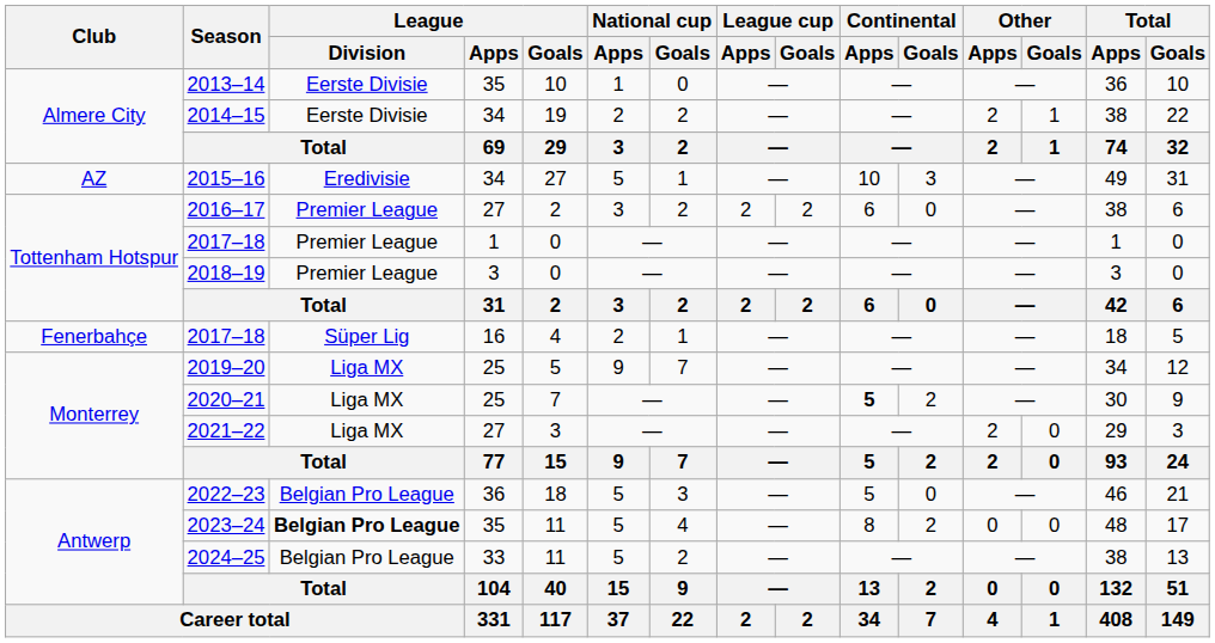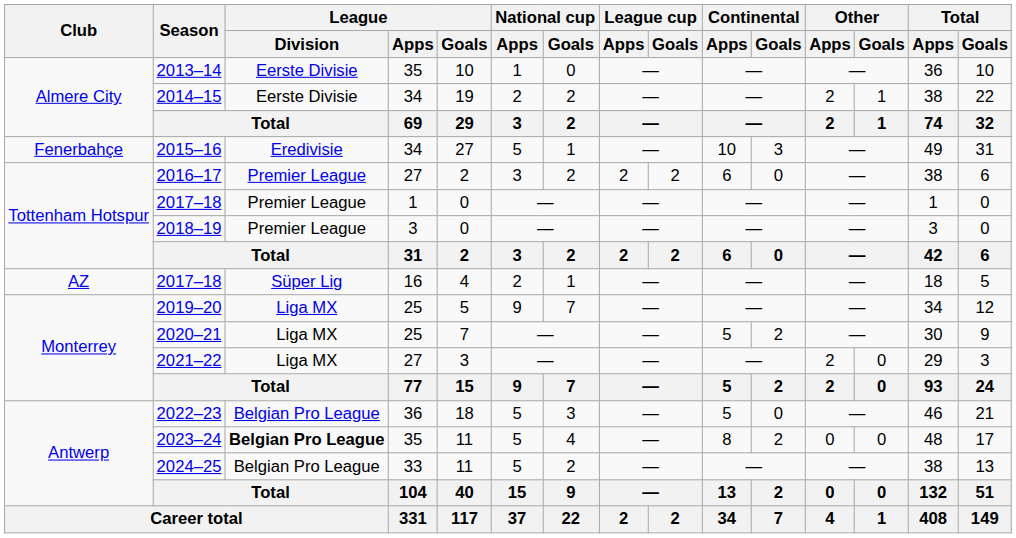 <table class="wikitable" style="text-align: center">
 <tr>
 <th rowspan="2">Club</th>
 <th rowspan="2">Season</th>
 <th colspan="3">League</th>
 <th colspan="2">National cup</th>
 <th colspan="2">League cup</th>
 <th colspan="2">Continental</th>
 <th colspan="2">Other</th>
 <th colspan="2">Total</th>
 </tr>
 <tr>
 <th>Division</th>
 <th>Apps</th>
 <th>Goals</th>
 <th>Apps</th>
 <th>Goals</th>
 <th>Apps</th>
 <th>Goals</th>
 <th>Apps</th>
 <th>Goals</th>
 <th>Apps</th>
 <th>Goals</th>
 <th>Apps</th>
 <th>Goals</th>
 </tr>
 <tr>
 <td rowspan="3"><a href='#'>Almere City</a></td>
 <td><a href='#'>2013–14</a></td>
 <td><a href='#'>Eerste Divisie</a></td>
 <td>35</td>
 <td>10</td>
 <td>1</td>
 <td>0</td>
 <td colspan="2">—</td>
 <td colspan="2">—</td>
 <td colspan="2">—</td>
 <td>36</td>
 <td>10</td>
 </tr>
 <tr>
 <td><a href='#'>2014–15</a></td>
 <td>Eerste Divisie</td>
 <td>34</td>
 <td>19</td>
 <td>2</td>
 <td>2</td>
 <td colspan="2">—</td>
 <td colspan="2">—</td>
 <td>2</td>
 <td>1</td>
 <td>38</td>
 <td>22</td>
 </tr>
 <tr>
 <th colspan="2">Total</th>
 <th>69</th>
 <th>29</th>
 <th>3</th>
 <th>2</th>
 <th colspan="2">—</th>
 <th colspan="2">—</th>
 <th>2</th>
 <th>1</th>
 <th>74</th>
 <th>32</th>
 </tr>
 <tr>
-<td><a href='#'>AZ</a></td>
+<td><a href='#'>Fenerbahçe</a></td>
 <td><a href='#'>2015–16</a></td>
 <td><a href='#'>Eredivisie</a></td>
 <td>34</td>
 <td>27</td>
 <td>5</td>
 <td>1</td>
 <td colspan="2">—</td>
 <td>10</td>
 <td>3</td>
 <td colspan="2">—</td>
 <td>49</td>
 <td>31</td>
 </tr>
 <tr>
 <td rowspan="4"><a href='#'>Tottenham Hotspur</a></td>
 <td><a href='#'>2016–17</a></td>
 <td><a href='#'>Premier League</a></td>
 <td>27</td>
 <td>2</td>
 <td>3</td>
 <td>2</td>
 <td>2</td>
 <td>2</td>
 <td>6</td>
 <td>0</td>
 <td colspan="2">—</td>
 <td>38</td>
 <td>6</td>
 </tr>
 <tr>
 <td><a href='#'>2017–18</a></td>
 <td>Premier League</td>
 <td>1</td>
 <td>0</td>
 <td colspan="2">—</td>
 <td colspan="2">—</td>
 <td colspan="2">—</td>
 <td colspan="2">—</td>
 <td>1</td>
 <td>0</td>
 </tr>
 <tr>
 <td><a href='#'>2018–19</a></td>
 <td>Premier League</td>
 <td>3</td>
 <td>0</td>
 <td colspan="2">—</td>
 <td colspan="2">—</td>
 <td colspan="2">—</td>
 <td colspan="2">—</td>
 <td>3</td>
 <td>0</td>
 </tr>
 <tr>
 <th colspan="2">Total</th>
 <th>31</th>
 <th>2</th>
 <th>3</th>
 <th>2</th>
 <th>2</th>
 <th>2</th>
 <th>6</th>
 <th>0</th>
 <th colspan="2">—</th>
 <th>42</th>
 <th>6</th>
 </tr>
 <tr>
-<td><a href='#'>Fenerbahçe</a></td>
+<td><a href='#'>AZ</a></td>
 <td><a href='#'>2017–18</a></td>
 <td><a href='#'>Süper Lig</a></td>
 <td>16</td>
 <td>4</td>
 <td>2</td>
 <td>1</td>
 <td colspan="2">—</td>
 <td colspan="2">—</td>
 <td colspan="2">—</td>
 <td>18</td>
 <td>5</td>
 </tr>
 <tr>
 <td rowspan="4"><a href='#'>Monterrey</a></td>
 <td><a href='#'>2019–20</a></td>
 <td><a href='#'>Liga MX</a></td>
 <td>25</td>
 <td>5</td>
 <td>9</td>
 <td>7</td>
 <td colspan="2">—</td>
 <td colspan="2">—</td>
 <td colspan="2">—</td>
 <td>34</td>
 <td>12</td>
 </tr>
 <tr>
 <td><a href='#'>2020–21</a></td>
 <td>Liga MX</td>
 <td>25</td>
 <td>7</td>
 <td colspan="2">—</td>
 <td colspan="2">—</td>
-<td><strong>5</strong></td>
+<td>5</td>
 <td>2</td>
 <td colspan="2">—</td>
 <td>30</td>
 <td>9</td>
 </tr>
 <tr>
 <td><a href='#'>2021–22</a></td>
 <td>Liga MX</td>
 <td>27</td>
 <td>3</td>
 <td colspan="2">—</td>
 <td colspan="2">—</td>
 <td colspan="2">—</td>
 <td>2</td>
 <td>0</td>
 <td>29</td>
 <td>3</td>
 </tr>
 <tr>
 <th colspan="2">Total</th>
 <th>77</th>
 <th>15</th>
 <th>9</th>
 <th>7</th>
 <th colspan="2">—</th>
 <th>5</th>
 <th>2</th>
 <th>2</th>
 <th>0</th>
 <th>93</th>
 <th>24</th>
 </tr>
 <tr>
 <td rowspan="4"><a href='#'>Antwerp</a></td>
 <td><a href='#'>2022–23</a></td>
 <td><a href='#'>Belgian Pro League</a></td>
 <td>36</td>
 <td>18</td>
 <td>5</td>
 <td>3</td>
 <td colspan="2">—</td>
 <td>5</td>
 <td>0</td>
 <td colspan="2">—</td>
 <td>46</td>
 <td>21</td>
 </tr>
 <tr>
 <td><a href='#'>2023–24</a></td>
 <td><strong>Belgian Pro League</strong></td>
 <td>35</td>
 <td>11</td>
 <td>5</td>
 <td>4</td>
 <td colspan="2">—</td>
 <td>8</td>
 <td>2</td>
 <td>0</td>
 <td>0</td>
 <td>48</td>
 <td>17</td>
 </tr>
 <tr>
 <td><a href='#'>2024–25</a></td>
 <td>Belgian Pro League</td>
 <td>33</td>
 <td>11</td>
 <td>5</td>
 <td>2</td>
 <td colspan="2">—</td>
 <td colspan="2">—</td>
 <td colspan="2">—</td>
 <td>38</td>
 <td>13</td>
 </tr>
 <tr>
 <th colspan="2">Total</th>
 <th>104</th>
 <th>40</th>
 <th>15</th>
 <th>9</th>
 <th colspan="2">—</th>
 <th>13</th>
 <th>2</th>
 <th>0</th>
 <th>0</th>
 <th>132</th>
 <th>51</th>
 </tr>
 <tr>
 <th colspan="3">Career total</th>
 <th>331</th>
 <th>117</th>
 <th>37</th>
 <th>22</th>
 <th>2</th>
 <th>2</th>
 <th>34</th>
 <th>7</th>
 <th>4</th>
 <th>1</th>
 <th>408</th>
 <th>149</th>
 </tr>
 </table>
